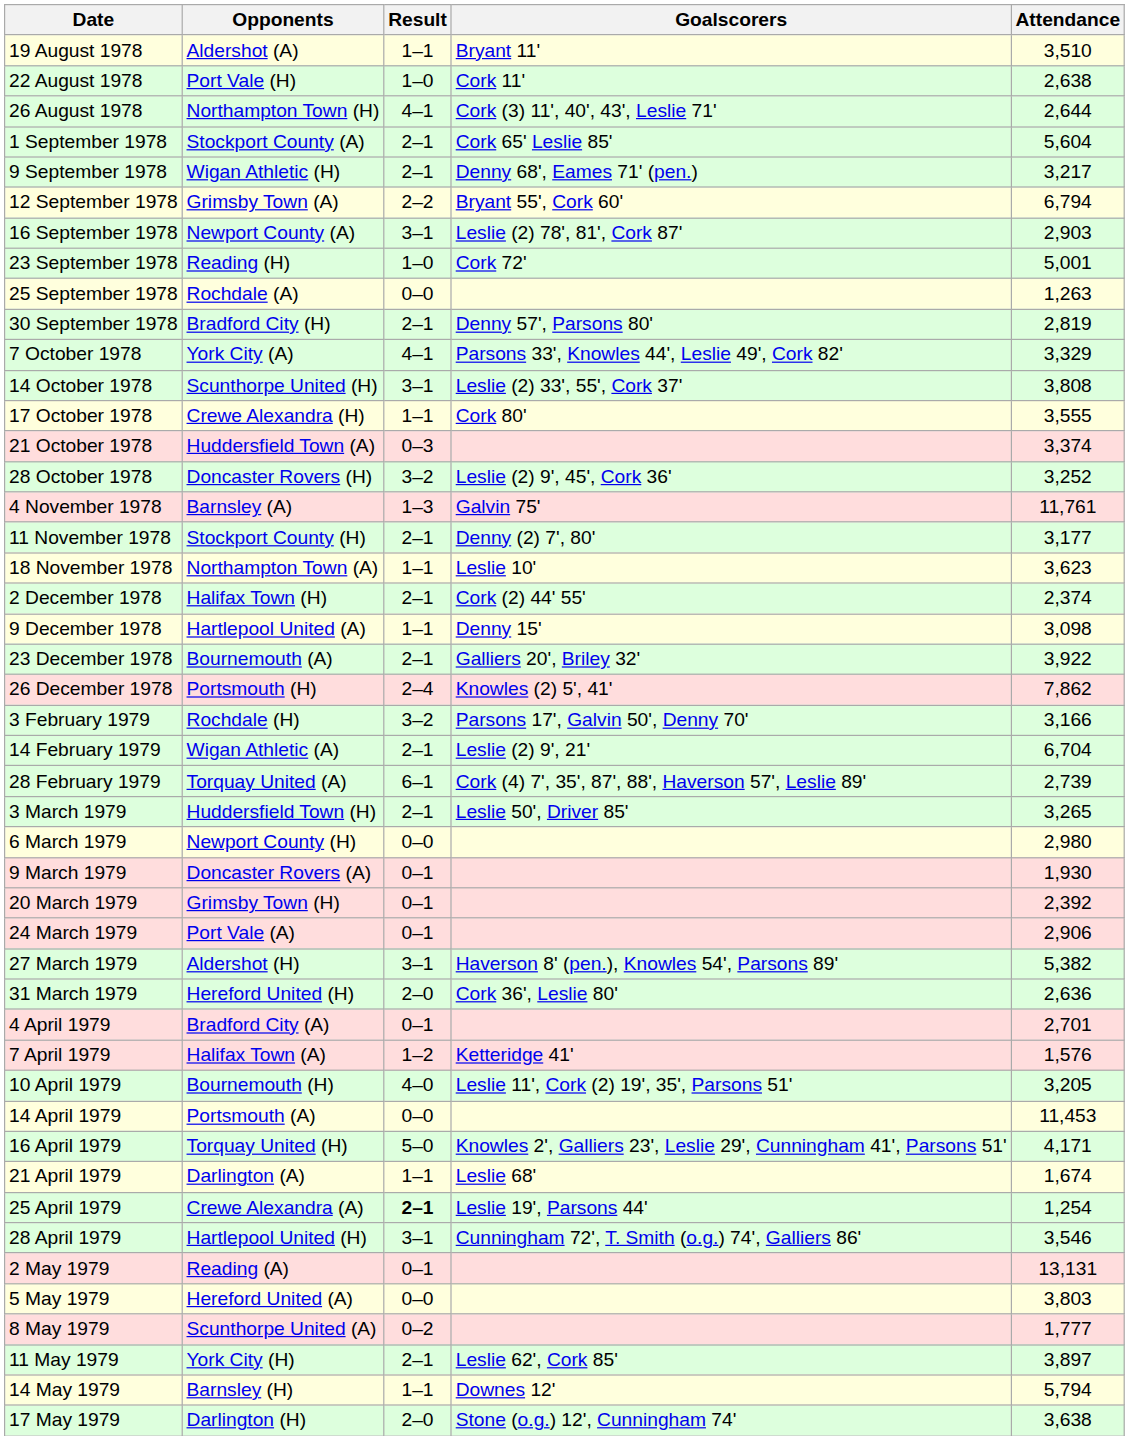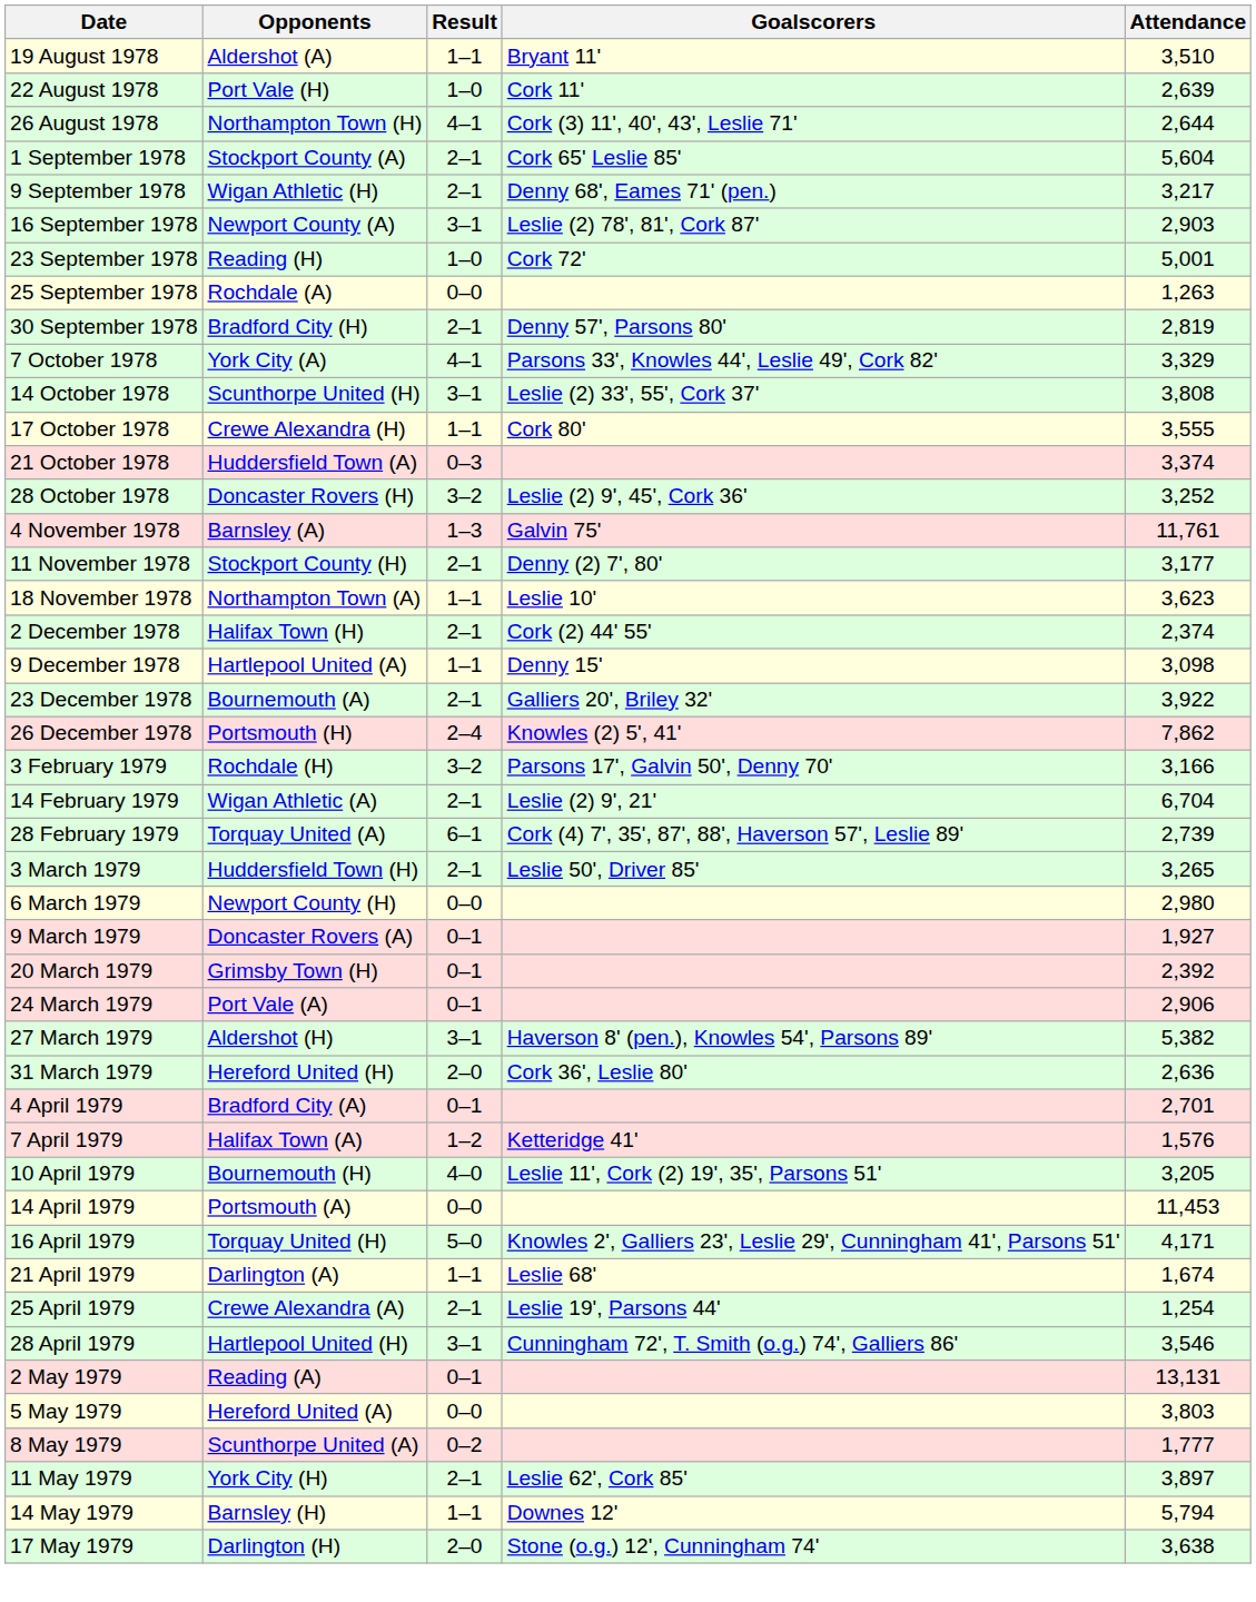 <table class="wikitable">
 <tr>
 <th>Date</th>
 <th>Opponents</th>
 <th>Result</th>
 <th>Goalscorers</th>
 <th>Attendance</th>
 </tr>
 <tr bgcolor="#ffffdd">
 <td>19 August 1978</td>
 <td><a href='#'>Aldershot</a> (A)</td>
 <td align="center">1–1</td>
 <td><a href='#'>Bryant</a> 11'</td>
 <td align="center">3,510</td>
 </tr>
 <tr bgcolor="#ddffdd">
 <td>22 August 1978</td>
 <td><a href='#'>Port Vale</a> (H)</td>
 <td align="center">1–0</td>
 <td><a href='#'>Cork</a> 11'</td>
-<td align="center">2,638</td>
+<td align="center">2,639</td>
 </tr>
 <tr bgcolor="#ddffdd">
 <td>26 August 1978</td>
 <td><a href='#'>Northampton Town</a> (H)</td>
 <td align="center">4–1</td>
 <td><a href='#'>Cork</a> (3) 11', 40', 43', <a href='#'>Leslie</a> 71'</td>
 <td align="center">2,644</td>
 </tr>
 <tr bgcolor="#ddffdd">
 <td>1 September 1978</td>
 <td><a href='#'>Stockport County</a> (A)</td>
 <td align="center">2–1</td>
 <td><a href='#'>Cork</a> 65' <a href='#'>Leslie</a> 85'</td>
 <td align="center">5,604</td>
 </tr>
 <tr bgcolor="#ddffdd">
 <td>9 September 1978</td>
 <td><a href='#'>Wigan Athletic</a> (H)</td>
 <td align="center">2–1</td>
 <td><a href='#'>Denny</a> 68', <a href='#'>Eames</a> 71' (<a href='#'>pen.</a>)</td>
 <td align="center">3,217</td>
-</tr>
-<tr bgcolor="#ffffdd">
-<td>12 September 1978</td>
-<td><a href='#'>Grimsby Town</a> (A)</td>
-<td align="center">2–2</td>
-<td><a href='#'>Bryant</a> 55', <a href='#'>Cork</a> 60'</td>
-<td align="center">6,794</td>
 </tr>
 <tr bgcolor="#ddffdd">
 <td>16 September 1978</td>
 <td><a href='#'>Newport County</a> (A)</td>
 <td align="center">3–1</td>
 <td><a href='#'>Leslie</a> (2) 78', 81', <a href='#'>Cork</a> 87'</td>
 <td align="center">2,903</td>
 </tr>
 <tr bgcolor="#ddffdd">
 <td>23 September 1978</td>
 <td><a href='#'>Reading</a> (H)</td>
 <td align="center">1–0</td>
 <td><a href='#'>Cork</a> 72'</td>
 <td align="center">5,001</td>
 </tr>
 <tr bgcolor="#ffffdd">
 <td>25 September 1978</td>
 <td><a href='#'>Rochdale</a> (A)</td>
 <td align="center">0–0</td>
 <td></td>
 <td align="center">1,263</td>
 </tr>
 <tr bgcolor="#ddffdd">
 <td>30 September 1978</td>
 <td><a href='#'>Bradford City</a> (H)</td>
 <td align="center">2–1</td>
 <td><a href='#'>Denny</a> 57', <a href='#'>Parsons</a> 80'</td>
 <td align="center">2,819</td>
 </tr>
 <tr bgcolor="#ddffdd">
 <td>7 October 1978</td>
 <td><a href='#'>York City</a> (A)</td>
 <td align="center">4–1</td>
 <td><a href='#'>Parsons</a> 33', <a href='#'>Knowles</a> 44', <a href='#'>Leslie</a> 49', <a href='#'>Cork</a> 82'</td>
 <td align="center">3,329</td>
 </tr>
 <tr bgcolor="#ddffdd">
 <td>14 October 1978</td>
 <td><a href='#'>Scunthorpe United</a> (H)</td>
 <td align="center">3–1</td>
 <td><a href='#'>Leslie</a> (2) 33', 55', <a href='#'>Cork</a> 37'</td>
 <td align="center">3,808</td>
 </tr>
 <tr bgcolor="#ffffdd">
 <td>17 October 1978</td>
 <td><a href='#'>Crewe Alexandra</a> (H)</td>
 <td align="center">1–1</td>
 <td><a href='#'>Cork</a> 80'</td>
 <td align="center">3,555</td>
 </tr>
 <tr bgcolor="#ffdddd">
 <td>21 October 1978</td>
 <td><a href='#'>Huddersfield Town</a> (A)</td>
 <td align="center">0–3</td>
 <td></td>
 <td align="center">3,374</td>
 </tr>
 <tr bgcolor="#ddffdd">
 <td>28 October 1978</td>
 <td><a href='#'>Doncaster Rovers</a> (H)</td>
 <td align="center">3–2</td>
 <td><a href='#'>Leslie</a> (2) 9', 45', <a href='#'>Cork</a> 36'</td>
 <td align="center">3,252</td>
 </tr>
 <tr bgcolor="#ffdddd">
 <td>4 November 1978</td>
 <td><a href='#'>Barnsley</a> (A)</td>
 <td align="center">1–3</td>
 <td><a href='#'>Galvin</a> 75'</td>
 <td align="center">11,761</td>
 </tr>
 <tr bgcolor="#ddffdd">
 <td>11 November 1978</td>
 <td><a href='#'>Stockport County</a> (H)</td>
 <td align="center">2–1</td>
 <td><a href='#'>Denny</a> (2) 7', 80'</td>
 <td align="center">3,177</td>
 </tr>
 <tr bgcolor="#ffffdd">
 <td>18 November 1978</td>
 <td><a href='#'>Northampton Town</a> (A)</td>
 <td align="center">1–1</td>
 <td><a href='#'>Leslie</a> 10'</td>
 <td align="center">3,623</td>
 </tr>
 <tr bgcolor="#ddffdd">
 <td>2 December 1978</td>
 <td><a href='#'>Halifax Town</a> (H)</td>
 <td align="center">2–1</td>
 <td><a href='#'>Cork</a> (2) 44' 55'</td>
 <td align="center">2,374</td>
 </tr>
 <tr bgcolor="#ffffdd">
 <td>9 December 1978</td>
 <td><a href='#'>Hartlepool United</a> (A)</td>
 <td align="center">1–1</td>
 <td><a href='#'>Denny</a> 15'</td>
 <td align="center">3,098</td>
 </tr>
 <tr bgcolor="#ddffdd">
 <td>23 December 1978</td>
 <td><a href='#'>Bournemouth</a> (A)</td>
 <td align="center">2–1</td>
 <td><a href='#'>Galliers</a> 20', <a href='#'>Briley</a> 32'</td>
 <td align="center">3,922</td>
 </tr>
 <tr bgcolor="#ffdddd">
 <td>26 December 1978</td>
 <td><a href='#'>Portsmouth</a> (H)</td>
 <td align="center">2–4</td>
 <td><a href='#'>Knowles</a> (2) 5', 41'</td>
 <td align="center">7,862</td>
 </tr>
 <tr bgcolor="#ddffdd">
 <td>3 February 1979</td>
 <td><a href='#'>Rochdale</a> (H)</td>
 <td align="center">3–2</td>
 <td><a href='#'>Parsons</a> 17', <a href='#'>Galvin</a> 50', <a href='#'>Denny</a> 70'</td>
 <td align="center">3,166</td>
 </tr>
 <tr bgcolor="#ddffdd">
 <td>14 February 1979</td>
 <td><a href='#'>Wigan Athletic</a> (A)</td>
 <td align="center">2–1</td>
 <td><a href='#'>Leslie</a> (2) 9', 21'</td>
 <td align="center">6,704</td>
 </tr>
 <tr bgcolor="#ddffdd">
 <td>28 February 1979</td>
 <td><a href='#'>Torquay United</a> (A)</td>
 <td align="center">6–1</td>
 <td><a href='#'>Cork</a> (4) 7', 35', 87', 88', <a href='#'>Haverson</a> 57', <a href='#'>Leslie</a> 89'</td>
 <td align="center">2,739</td>
 </tr>
 <tr bgcolor="#ddffdd">
 <td>3 March 1979</td>
 <td><a href='#'>Huddersfield Town</a> (H)</td>
 <td align="center">2–1</td>
 <td><a href='#'>Leslie</a> 50', <a href='#'>Driver</a> 85'</td>
 <td align="center">3,265</td>
 </tr>
 <tr bgcolor="#ffffdd">
 <td>6 March 1979</td>
 <td><a href='#'>Newport County</a> (H)</td>
 <td align="center">0–0</td>
 <td></td>
 <td align="center">2,980</td>
 </tr>
 <tr bgcolor="#ffdddd">
 <td>9 March 1979</td>
 <td><a href='#'>Doncaster Rovers</a> (A)</td>
 <td align="center">0–1</td>
 <td></td>
-<td align="center">1,930</td>
+<td align="center">1,927</td>
 </tr>
 <tr bgcolor="#ffdddd">
 <td>20 March 1979</td>
 <td><a href='#'>Grimsby Town</a> (H)</td>
 <td align="center">0–1</td>
 <td></td>
 <td align="center">2,392</td>
 </tr>
 <tr bgcolor="#ffdddd">
 <td>24 March 1979</td>
 <td><a href='#'>Port Vale</a> (A)</td>
 <td align="center">0–1</td>
 <td></td>
 <td align="center">2,906</td>
 </tr>
 <tr bgcolor="#ddffdd">
 <td>27 March 1979</td>
 <td><a href='#'>Aldershot</a> (H)</td>
 <td align="center">3–1</td>
 <td><a href='#'>Haverson</a> 8' (<a href='#'>pen.</a>), <a href='#'>Knowles</a> 54', <a href='#'>Parsons</a> 89'</td>
 <td align="center">5,382</td>
 </tr>
 <tr bgcolor="#ddffdd">
 <td>31 March 1979</td>
 <td><a href='#'>Hereford United</a> (H)</td>
 <td align="center">2–0</td>
 <td><a href='#'>Cork</a> 36', <a href='#'>Leslie</a> 80'</td>
 <td align="center">2,636</td>
 </tr>
 <tr bgcolor="#ffdddd">
 <td>4 April 1979</td>
 <td><a href='#'>Bradford City</a> (A)</td>
 <td align="center">0–1</td>
 <td></td>
 <td align="center">2,701</td>
 </tr>
 <tr bgcolor="#ffdddd">
 <td>7 April 1979</td>
 <td><a href='#'>Halifax Town</a> (A)</td>
 <td align="center">1–2</td>
 <td><a href='#'>Ketteridge</a> 41'</td>
 <td align="center">1,576</td>
 </tr>
 <tr bgcolor="#ddffdd">
 <td>10 April 1979</td>
 <td><a href='#'>Bournemouth</a> (H)</td>
 <td align="center">4–0</td>
 <td><a href='#'>Leslie</a> 11', <a href='#'>Cork</a> (2) 19', 35', <a href='#'>Parsons</a> 51'</td>
 <td align="center">3,205</td>
 </tr>
 <tr bgcolor="#ffffdd">
 <td>14 April 1979</td>
 <td><a href='#'>Portsmouth</a> (A)</td>
 <td align="center">0–0</td>
 <td></td>
 <td align="center">11,453</td>
 </tr>
 <tr bgcolor="#ddffdd">
 <td>16 April 1979</td>
 <td><a href='#'>Torquay United</a> (H)</td>
 <td align="center">5–0</td>
 <td><a href='#'>Knowles</a> 2', <a href='#'>Galliers</a> 23', <a href='#'>Leslie</a> 29', <a href='#'>Cunningham</a> 41', <a href='#'>Parsons</a> 51'</td>
 <td align="center">4,171</td>
 </tr>
 <tr bgcolor="#ffffdd">
 <td>21 April 1979</td>
 <td><a href='#'>Darlington</a> (A)</td>
 <td align="center">1–1</td>
 <td><a href='#'>Leslie</a> 68'</td>
 <td align="center">1,674</td>
 </tr>
 <tr bgcolor="#ddffdd">
 <td>25 April 1979</td>
 <td><a href='#'>Crewe Alexandra</a> (A)</td>
-<td align="center"><strong>2–1</strong></td>
+<td align="center">2–1</td>
 <td><a href='#'>Leslie</a> 19', <a href='#'>Parsons</a> 44'</td>
 <td align="center">1,254</td>
 </tr>
 <tr bgcolor="#ddffdd">
 <td>28 April 1979</td>
 <td><a href='#'>Hartlepool United</a> (H)</td>
 <td align="center">3–1</td>
 <td><a href='#'>Cunningham</a> 72', <a href='#'>T. Smith</a> (<a href='#'>o.g.</a>) 74', <a href='#'>Galliers</a> 86'</td>
 <td align="center">3,546</td>
 </tr>
 <tr bgcolor="#ffdddd">
 <td>2 May 1979</td>
 <td><a href='#'>Reading</a> (A)</td>
 <td align="center">0–1</td>
 <td></td>
 <td align="center">13,131</td>
 </tr>
 <tr bgcolor="#ffffdd">
 <td>5 May 1979</td>
 <td><a href='#'>Hereford United</a> (A)</td>
 <td align="center">0–0</td>
 <td></td>
 <td align="center">3,803</td>
 </tr>
 <tr bgcolor="#ffdddd">
 <td>8 May 1979</td>
 <td><a href='#'>Scunthorpe United</a> (A)</td>
 <td align="center">0–2</td>
 <td></td>
 <td align="center">1,777</td>
 </tr>
 <tr bgcolor="#ddffdd">
 <td>11 May 1979</td>
 <td><a href='#'>York City</a> (H)</td>
 <td align="center">2–1</td>
 <td><a href='#'>Leslie</a> 62', <a href='#'>Cork</a> 85'</td>
 <td align="center">3,897</td>
 </tr>
 <tr bgcolor="#ffffdd">
 <td>14 May 1979</td>
 <td><a href='#'>Barnsley</a> (H)</td>
 <td align="center">1–1</td>
 <td><a href='#'>Downes</a> 12'</td>
 <td align="center">5,794</td>
 </tr>
 <tr bgcolor="#ddffdd">
 <td>17 May 1979</td>
 <td><a href='#'>Darlington</a> (H)</td>
 <td align="center">2–0</td>
 <td><a href='#'>Stone</a> (<a href='#'>o.g.</a>) 12', <a href='#'>Cunningham</a> 74'</td>
 <td align="center">3,638</td>
 </tr>
 </table>
